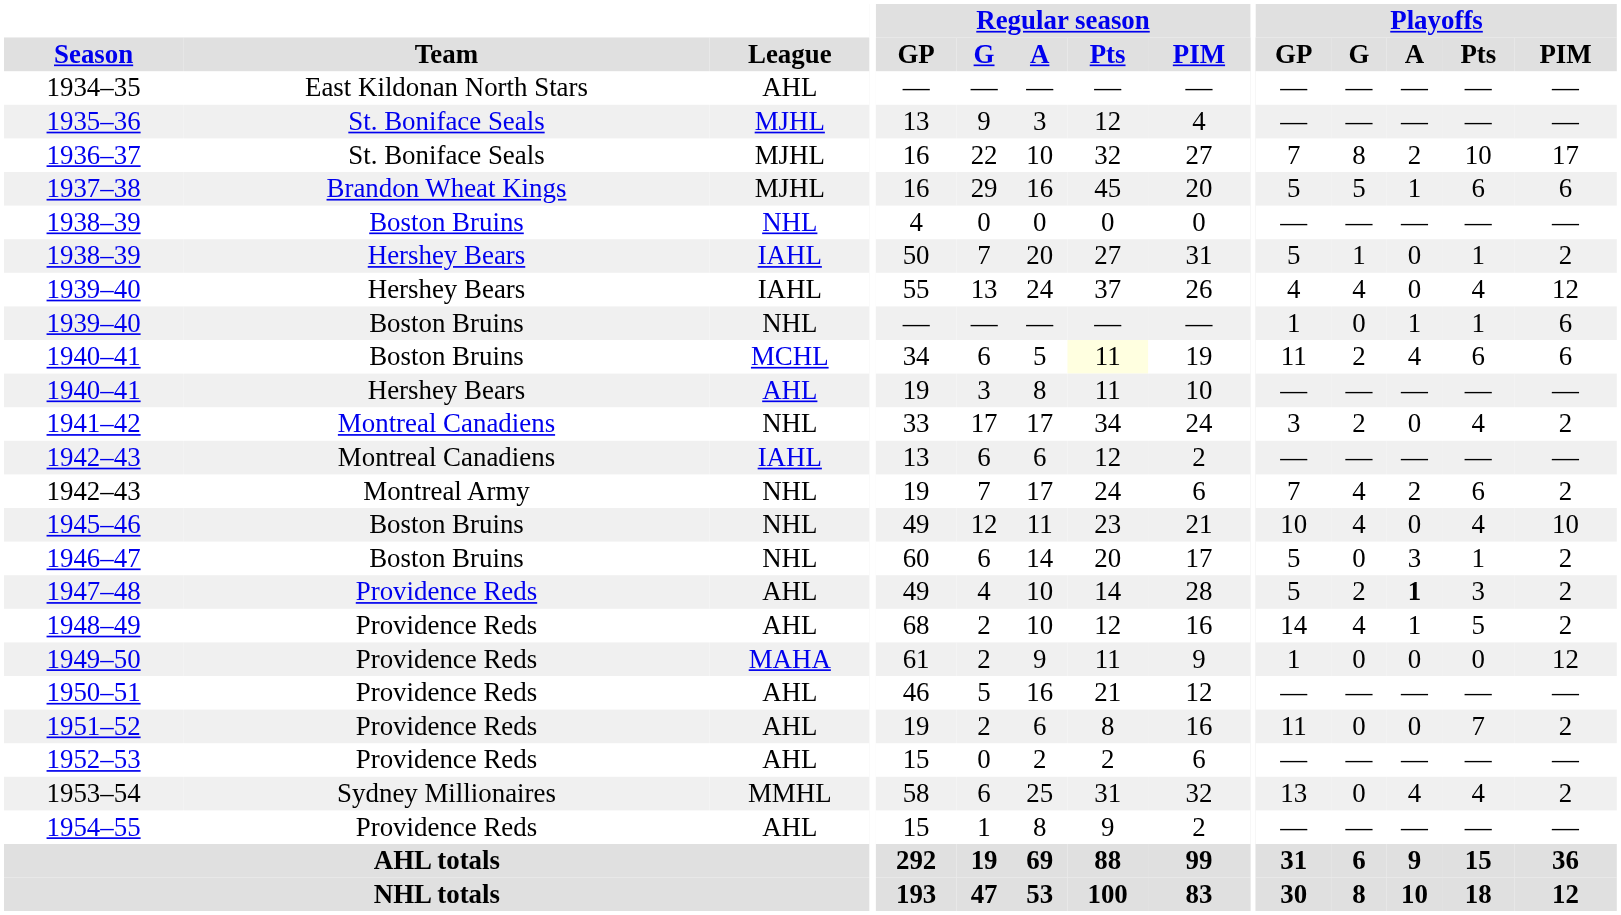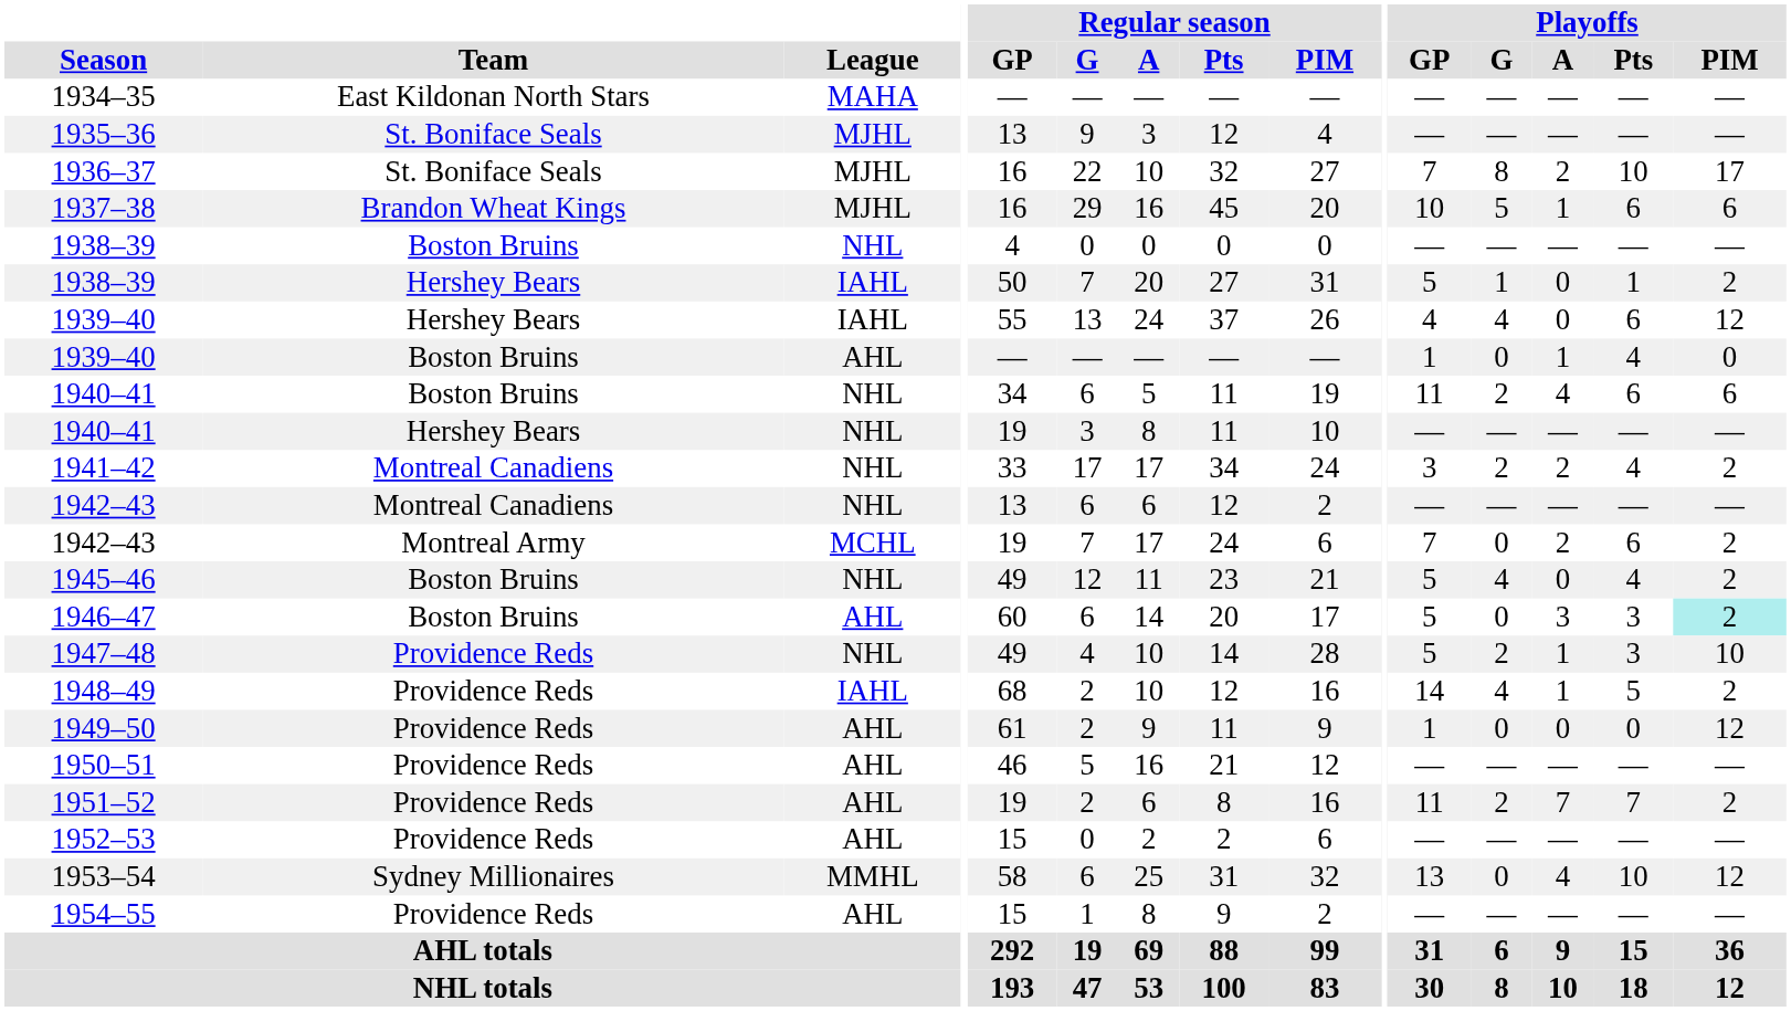 <table border="0" cellpadding="1" cellspacing="0" style="text-align:center; width:60em">
 <tr bgcolor="#e0e0e0">
 <th colspan="3" bgcolor="#ffffff"></th>
 <th rowspan="100" bgcolor="#ffffff"></th>
 <th colspan="5"><a href='#'>Regular season</a></th>
 <th rowspan="100" bgcolor="#ffffff"></th>
 <th colspan="5"><a href='#'>Playoffs</a></th>
 </tr>
 <tr bgcolor="#e0e0e0">
 <th><a href='#'>Season</a></th>
 <th>Team</th>
 <th>League</th>
 <th>GP</th>
 <th><a href='#'>G</a></th>
 <th><a href='#'>A</a></th>
 <th><a href='#'>Pts</a></th>
 <th><a href='#'>PIM</a></th>
 <th>GP</th>
 <th>G</th>
 <th>A</th>
 <th>Pts</th>
 <th>PIM</th>
 </tr>
 <tr>
 <td>1934–35</td>
 <td>East Kildonan North Stars</td>
-<td>AHL</td>
+<td><a href='#'>MAHA</a></td>
 <td>—</td>
 <td>—</td>
 <td>—</td>
 <td>—</td>
 <td>—</td>
 <td>—</td>
 <td>—</td>
 <td>—</td>
 <td>—</td>
 <td>—</td>
 </tr>
 <tr bgcolor="#f0f0f0">
 <td><a href='#'>1935–36</a></td>
 <td><a href='#'>St. Boniface Seals</a></td>
 <td><a href='#'>MJHL</a></td>
 <td>13</td>
 <td>9</td>
 <td>3</td>
 <td>12</td>
 <td>4</td>
 <td>—</td>
 <td>—</td>
 <td>—</td>
 <td>—</td>
 <td>—</td>
 </tr>
 <tr>
 <td><a href='#'>1936–37</a></td>
 <td>St. Boniface Seals</td>
 <td>MJHL</td>
 <td>16</td>
 <td>22</td>
 <td>10</td>
 <td>32</td>
 <td>27</td>
 <td>7</td>
 <td>8</td>
 <td>2</td>
 <td>10</td>
 <td>17</td>
 </tr>
 <tr bgcolor="#f0f0f0">
 <td><a href='#'>1937–38</a></td>
 <td><a href='#'>Brandon Wheat Kings</a></td>
 <td>MJHL</td>
 <td>16</td>
 <td>29</td>
 <td>16</td>
 <td>45</td>
 <td>20</td>
-<td>5</td>
+<td>10</td>
 <td>5</td>
 <td>1</td>
 <td>6</td>
 <td>6</td>
 </tr>
 <tr>
 <td><a href='#'>1938–39</a></td>
 <td><a href='#'>Boston Bruins</a></td>
 <td><a href='#'>NHL</a></td>
 <td>4</td>
 <td>0</td>
 <td>0</td>
 <td>0</td>
 <td>0</td>
 <td>—</td>
 <td>—</td>
 <td>—</td>
 <td>—</td>
 <td>—</td>
 </tr>
 <tr bgcolor="#f0f0f0">
 <td><a href='#'>1938–39</a></td>
 <td><a href='#'>Hershey Bears</a></td>
 <td><a href='#'>IAHL</a></td>
 <td>50</td>
 <td>7</td>
 <td>20</td>
 <td>27</td>
 <td>31</td>
 <td>5</td>
 <td>1</td>
 <td>0</td>
 <td>1</td>
 <td>2</td>
 </tr>
 <tr>
 <td><a href='#'>1939–40</a></td>
 <td>Hershey Bears</td>
 <td>IAHL</td>
 <td>55</td>
 <td>13</td>
 <td>24</td>
 <td>37</td>
 <td>26</td>
 <td>4</td>
 <td>4</td>
 <td>0</td>
-<td>4</td>
+<td>6</td>
 <td>12</td>
 </tr>
 <tr bgcolor="#f0f0f0">
 <td><a href='#'>1939–40</a></td>
 <td>Boston Bruins</td>
-<td>NHL</td>
+<td>AHL</td>
 <td>—</td>
 <td>—</td>
 <td>—</td>
 <td>—</td>
 <td>—</td>
 <td>1</td>
 <td>0</td>
 <td>1</td>
-<td>1</td>
-<td>6</td>
+<td>4</td>
+<td>0</td>
 </tr>
 <tr>
 <td><a href='#'>1940–41</a></td>
 <td>Boston Bruins</td>
-<td><a href='#'>MCHL</a></td>
+<td>NHL</td>
 <td>34</td>
 <td>6</td>
 <td>5</td>
-<td style="background: lightyellow;">11</td>
+<td>11</td>
 <td>19</td>
 <td>11</td>
 <td>2</td>
 <td>4</td>
 <td>6</td>
 <td>6</td>
 </tr>
 <tr bgcolor="#f0f0f0">
 <td><a href='#'>1940–41</a></td>
 <td>Hershey Bears</td>
-<td><a href='#'>AHL</a></td>
+<td>NHL</td>
 <td>19</td>
 <td>3</td>
 <td>8</td>
 <td>11</td>
 <td>10</td>
 <td>—</td>
 <td>—</td>
 <td>—</td>
 <td>—</td>
 <td>—</td>
 </tr>
 <tr>
 <td><a href='#'>1941–42</a></td>
 <td><a href='#'>Montreal Canadiens</a></td>
 <td>NHL</td>
 <td>33</td>
 <td>17</td>
 <td>17</td>
 <td>34</td>
 <td>24</td>
 <td>3</td>
 <td>2</td>
-<td>0</td>
+<td>2</td>
 <td>4</td>
 <td>2</td>
 </tr>
 <tr bgcolor="#f0f0f0">
 <td><a href='#'>1942–43</a></td>
 <td>Montreal Canadiens</td>
-<td><a href='#'>IAHL</a></td>
+<td>NHL</td>
 <td>13</td>
 <td>6</td>
 <td>6</td>
 <td>12</td>
 <td>2</td>
 <td>—</td>
 <td>—</td>
 <td>—</td>
 <td>—</td>
 <td>—</td>
 </tr>
 <tr>
 <td>1942–43</td>
 <td>Montreal Army</td>
-<td>NHL</td>
+<td><a href='#'>MCHL</a></td>
 <td>19</td>
 <td>7</td>
 <td>17</td>
 <td>24</td>
 <td>6</td>
 <td>7</td>
-<td>4</td>
+<td>0</td>
 <td>2</td>
 <td>6</td>
 <td>2</td>
 </tr>
 <tr bgcolor="#f0f0f0">
 <td><a href='#'>1945–46</a></td>
 <td>Boston Bruins</td>
 <td>NHL</td>
 <td>49</td>
 <td>12</td>
 <td>11</td>
 <td>23</td>
 <td>21</td>
-<td>10</td>
+<td>5</td>
 <td>4</td>
 <td>0</td>
 <td>4</td>
-<td>10</td>
+<td>2</td>
 </tr>
 <tr>
 <td><a href='#'>1946–47</a></td>
 <td>Boston Bruins</td>
-<td>NHL</td>
+<td><a href='#'>AHL</a></td>
 <td>60</td>
 <td>6</td>
 <td>14</td>
 <td>20</td>
 <td>17</td>
 <td>5</td>
 <td>0</td>
 <td>3</td>
-<td>1</td>
-<td>2</td>
+<td>3</td>
+<td style="background: paleturquoise;">2</td>
 </tr>
 <tr bgcolor="#f0f0f0">
 <td><a href='#'>1947–48</a></td>
 <td><a href='#'>Providence Reds</a></td>
-<td>AHL</td>
+<td>NHL</td>
 <td>49</td>
 <td>4</td>
 <td>10</td>
 <td>14</td>
 <td>28</td>
 <td>5</td>
 <td>2</td>
-<td><strong>1</strong></td>
+<td>1</td>
 <td>3</td>
-<td>2</td>
+<td>10</td>
 </tr>
 <tr>
 <td><a href='#'>1948–49</a></td>
 <td>Providence Reds</td>
-<td>AHL</td>
+<td><a href='#'>IAHL</a></td>
 <td>68</td>
 <td>2</td>
 <td>10</td>
 <td>12</td>
 <td>16</td>
 <td>14</td>
 <td>4</td>
 <td>1</td>
 <td>5</td>
 <td>2</td>
 </tr>
 <tr bgcolor="#f0f0f0">
 <td><a href='#'>1949–50</a></td>
 <td>Providence Reds</td>
-<td><a href='#'>MAHA</a></td>
+<td>AHL</td>
 <td>61</td>
 <td>2</td>
 <td>9</td>
 <td>11</td>
 <td>9</td>
 <td>1</td>
 <td>0</td>
 <td>0</td>
 <td>0</td>
 <td>12</td>
 </tr>
 <tr>
 <td><a href='#'>1950–51</a></td>
 <td>Providence Reds</td>
 <td>AHL</td>
 <td>46</td>
 <td>5</td>
 <td>16</td>
 <td>21</td>
 <td>12</td>
 <td>—</td>
 <td>—</td>
 <td>—</td>
 <td>—</td>
 <td>—</td>
 </tr>
 <tr bgcolor="#f0f0f0">
 <td><a href='#'>1951–52</a></td>
 <td>Providence Reds</td>
 <td>AHL</td>
 <td>19</td>
 <td>2</td>
 <td>6</td>
 <td>8</td>
 <td>16</td>
 <td>11</td>
-<td>0</td>
-<td>0</td>
+<td>2</td>
+<td>7</td>
 <td>7</td>
 <td>2</td>
 </tr>
 <tr>
 <td><a href='#'>1952–53</a></td>
 <td>Providence Reds</td>
 <td>AHL</td>
 <td>15</td>
 <td>0</td>
 <td>2</td>
 <td>2</td>
 <td>6</td>
 <td>—</td>
 <td>—</td>
 <td>—</td>
 <td>—</td>
 <td>—</td>
 </tr>
 <tr bgcolor="#f0f0f0">
 <td>1953–54</td>
 <td>Sydney Millionaires</td>
 <td>MMHL</td>
 <td>58</td>
 <td>6</td>
 <td>25</td>
 <td>31</td>
 <td>32</td>
 <td>13</td>
 <td>0</td>
 <td>4</td>
-<td>4</td>
-<td>2</td>
+<td>10</td>
+<td>12</td>
 </tr>
 <tr>
 <td><a href='#'>1954–55</a></td>
 <td>Providence Reds</td>
 <td>AHL</td>
 <td>15</td>
 <td>1</td>
 <td>8</td>
 <td>9</td>
 <td>2</td>
 <td>—</td>
 <td>—</td>
 <td>—</td>
 <td>—</td>
 <td>—</td>
 </tr>
 <tr bgcolor="#e0e0e0">
 <th colspan="3">AHL totals</th>
 <th>292</th>
 <th>19</th>
 <th>69</th>
 <th>88</th>
 <th>99</th>
 <th>31</th>
 <th>6</th>
 <th>9</th>
 <th>15</th>
 <th>36</th>
 </tr>
 <tr bgcolor="#e0e0e0">
 <th colspan="3">NHL totals</th>
 <th>193</th>
 <th>47</th>
 <th>53</th>
 <th>100</th>
 <th>83</th>
 <th>30</th>
 <th>8</th>
 <th>10</th>
 <th>18</th>
 <th>12</th>
 </tr>
 </table>
